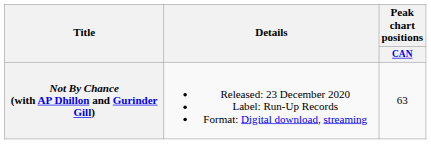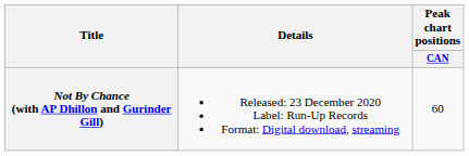 <table class="wikitable plainrowheaders" style="text-align:center;">
 <tr>
 <th scope="col" style="width:14em;" rowspan="2">Title</th>
 <th scope="col" style="width:19em;" rowspan="2">Details</th>
 <th scope="col">Peak chart positions</th>
 </tr>
 <tr>
 <th style="width:2.5em; font-size:85%"><a href='#'>CAN</a><br></th>
 </tr>
 <tr>
 <th scope="row"><em>Not By Chance</em><br><span>(with <a href='#'>AP Dhillon</a> and <a href='#'>Gurinder Gill</a>)</span></th>
 <td><br><ul><li>Released: 23 December 2020</li><li>Label: Run-Up Records</li><li>Format: <a href='#'>Digital download</a>, <a href='#'>streaming</a></li></ul></td>
-<td>63</td>
+<td>60</td>
 </tr>
 </table>
